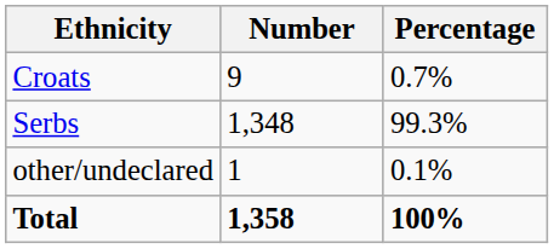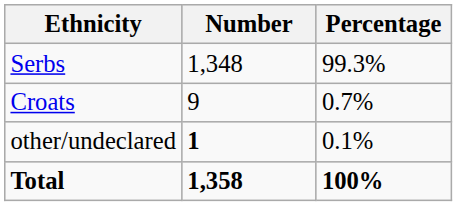 <table class="wikitable">
 <tr>
 <th width="100px">Ethnicity</th>
 <th width="80px">Number</th>
 <th width="80px">Percentage</th>
 </tr>
 <tr>
+<td><a href='#'>Serbs</a></td>
+<td>1,348</td>
+<td>99.3%</td>
+</tr>
+<tr>
 <td><a href='#'>Croats</a></td>
 <td>9</td>
 <td>0.7%</td>
 </tr>
 <tr>
-<td><a href='#'>Serbs</a></td>
-<td>1,348</td>
-<td>99.3%</td>
-</tr>
-<tr>
 <td>other/undeclared</td>
-<td>1</td>
+<td><strong>1</strong></td>
 <td>0.1%</td>
 </tr>
 <tr>
 <td><strong>Total</strong></td>
 <td><strong>1,358</strong></td>
 <td><strong>100%</strong></td>
 </tr>
 </table>
